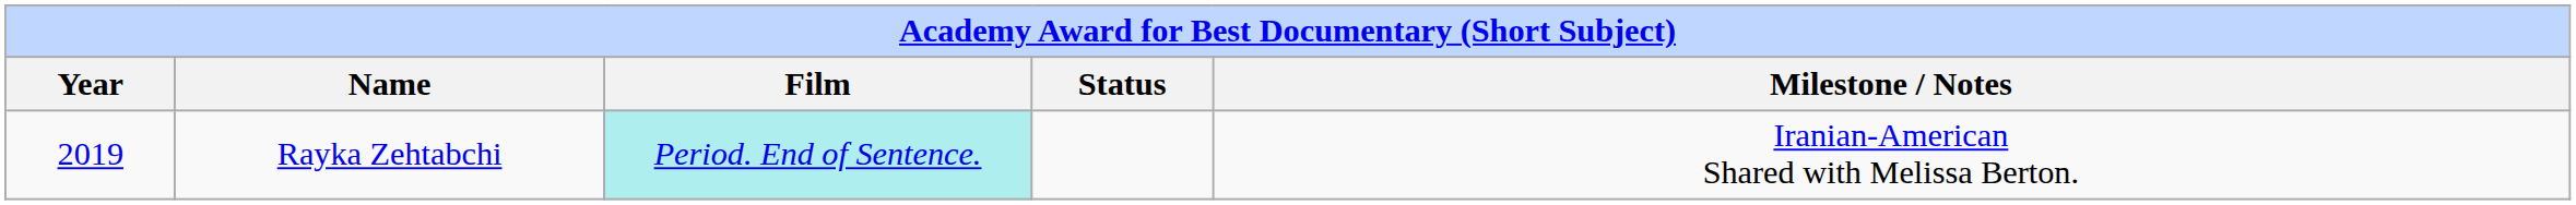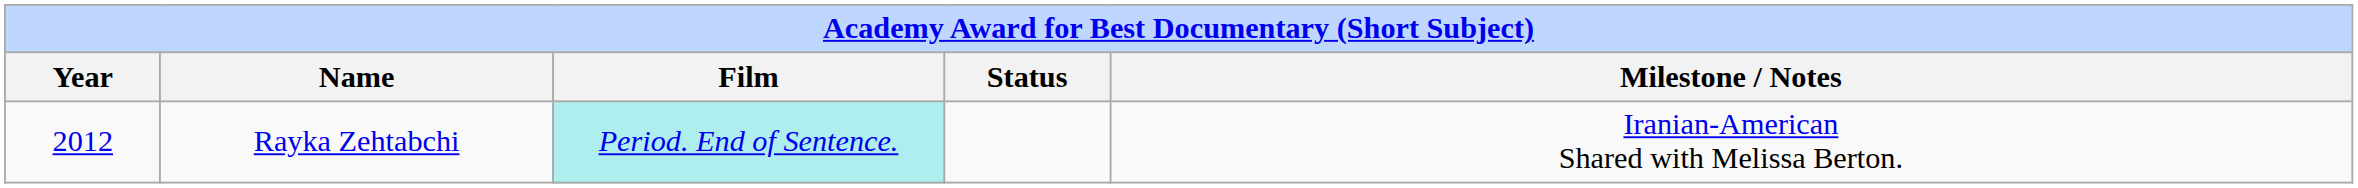 <table class="wikitable" style="text-align: center">
 <tr style="background:#bfd7ff;">
 <td colspan="5" style="text-align:center;"><strong><a href='#'>Academy Award for Best Documentary (Short Subject)</a></strong></td>
 </tr>
 <tr style="background:#ebf5ff;">
 <th style="width:075px;">Year</th>
 <th style="width:200px;">Name</th>
 <th style="width:200px;">Film</th>
 <th style="width:080px;">Status</th>
 <th style="width:650px;">Milestone / Notes</th>
 </tr>
 <tr>
-<td><a href='#'>2019</a></td>
+<td><a href='#'>2012</a></td>
 <td><a href='#'>Rayka Zehtabchi</a></td>
 <td style="background: paleturquoise;"><em><a href='#'>Period. End of Sentence.</a></em></td>
 <td></td>
 <td><a href='#'>Iranian-American</a><br>Shared with Melissa Berton.</td>
 </tr>
 </table>
